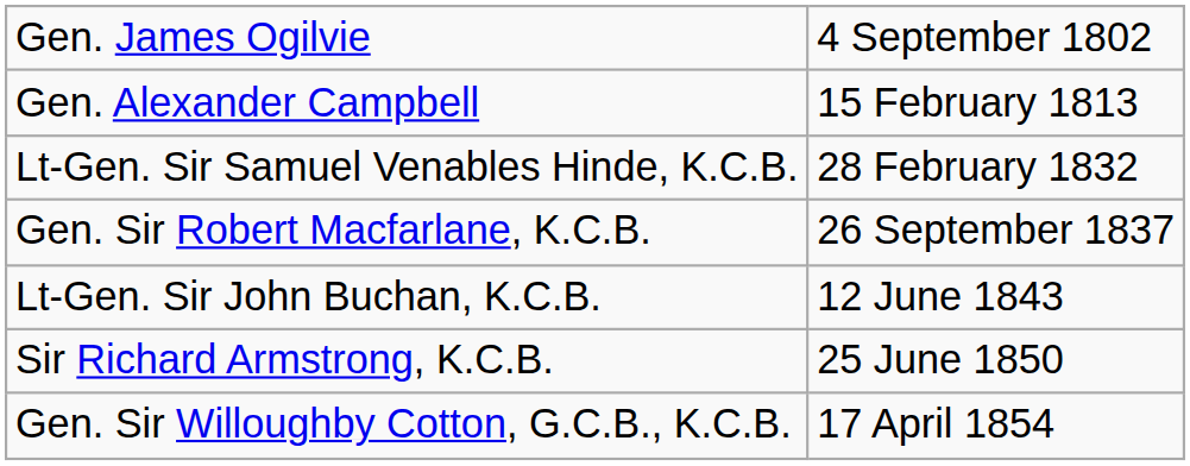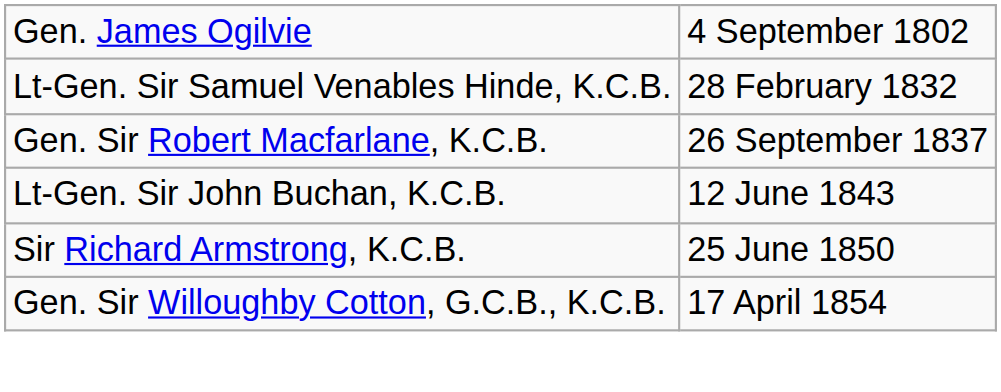 <table class= "wikitable">
 <tr>
 <td>Gen. <a href='#'>James Ogilvie</a></td>
 <td>4 September 1802</td>
-</tr>
-<tr>
-<td>Gen. <a href='#'>Alexander Campbell</a></td>
-<td>15 February 1813</td>
 </tr>
 <tr>
 <td>Lt-Gen. Sir Samuel Venables Hinde, K.C.B.</td>
 <td>28 February 1832</td>
 </tr>
 <tr>
 <td>Gen. Sir <a href='#'>Robert Macfarlane</a>, K.C.B.</td>
 <td>26 September 1837</td>
 </tr>
 <tr>
 <td>Lt-Gen. Sir John Buchan, K.C.B.</td>
 <td>12 June 1843</td>
 </tr>
 <tr>
 <td>Sir <a href='#'>Richard Armstrong</a>, K.C.B.</td>
 <td>25 June 1850</td>
 </tr>
 <tr>
 <td>Gen. Sir <a href='#'>Willoughby Cotton</a>, G.C.B., K.C.B.</td>
 <td>17 April 1854</td>
 </tr>
 </table>
